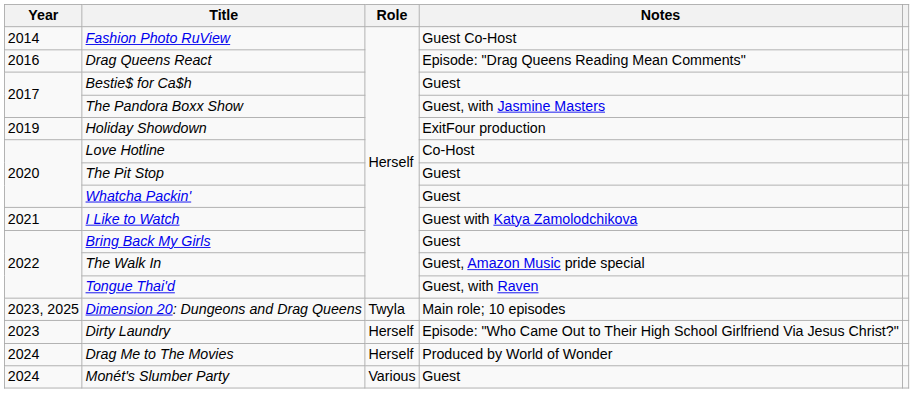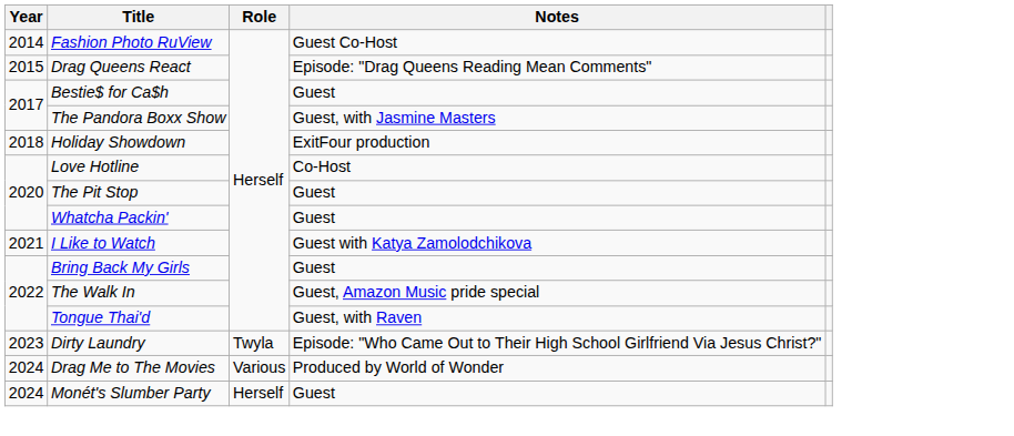 <table class="wikitable">
 <tr>
 <th>Year</th>
 <th>Title</th>
 <th>Role</th>
 <th>Notes</th>
 <th></th>
 </tr>
 <tr>
 <td>2014</td>
 <td><em><a href='#'>Fashion Photo RuView</a></em></td>
 <td rowspan="12">Herself</td>
 <td>Guest Co-Host</td>
 <td style="text-align: center;"></td>
 </tr>
 <tr>
-<td>2016</td>
+<td>2015</td>
 <td><em>Drag Queens React</em></td>
 <td>Episode: "Drag Queens Reading Mean Comments"</td>
 <td style="text-align: center;"></td>
 </tr>
 <tr>
 <td rowspan="2">2017</td>
 <td><em>Bestie$ for Ca$h</em></td>
 <td>Guest</td>
 <td style="text-align: center;"></td>
 </tr>
 <tr>
 <td><em>The Pandora Boxx Show</em></td>
 <td>Guest, with <a href='#'>Jasmine Masters</a></td>
 <td style="text-align: center;"></td>
 </tr>
 <tr>
-<td>2019</td>
+<td>2018</td>
 <td><em>Holiday Showdown</em></td>
 <td>ExitFour production</td>
 <td></td>
 </tr>
 <tr>
 <td rowspan="3">2020</td>
 <td><em>Love Hotline</em></td>
 <td>Co-Host</td>
 <td style="text-align: center;"></td>
 </tr>
 <tr>
 <td><em>The Pit Stop</em></td>
 <td>Guest</td>
 <td style="text-align: center;"></td>
 </tr>
 <tr>
 <td><em><a href='#'>Whatcha Packin'</a></em></td>
 <td>Guest</td>
 <td style="text-align: center;"></td>
 </tr>
 <tr>
 <td>2021</td>
 <td><em><a href='#'>I Like to Watch</a></em></td>
 <td>Guest with <a href='#'>Katya Zamolodchikova</a></td>
 <td style="text-align: center;"></td>
 </tr>
 <tr>
 <td rowspan="3">2022</td>
 <td><em><a href='#'>Bring Back My Girls</a></em></td>
 <td>Guest</td>
 <td style="text-align: center;"></td>
 </tr>
 <tr>
 <td><em>The Walk In</em></td>
 <td>Guest, <a href='#'>Amazon Music</a> pride special</td>
 <td style="text-align: center;"></td>
 </tr>
 <tr>
 <td><em><a href='#'>Tongue Thai'd</a></em></td>
 <td>Guest, with <a href='#'>Raven</a></td>
 <td style="text-align: center;"></td>
 </tr>
 <tr>
-<td>2023, 2025</td>
-<td><em><a href='#'>Dimension 20</a>: Dungeons and Drag Queens</em></td>
-<td>Twyla</td>
-<td>Main role; 10 episodes</td>
-<td style="text-align: center;"></td>
-</tr>
-<tr>
 <td>2023</td>
 <td><em>Dirty Laundry</em></td>
-<td>Herself</td>
+<td>Twyla</td>
 <td>Episode: "Who Came Out to Their High School Girlfriend Via Jesus Christ?"</td>
 <td style="text-align: center;"></td>
 </tr>
 <tr>
 <td>2024</td>
 <td><em>Drag Me to The Movies</em></td>
-<td>Herself</td>
+<td>Various</td>
 <td>Produced by World of Wonder</td>
 <td style="text-align: center;"></td>
 </tr>
 <tr>
 <td rowspan="4">2024</td>
 <td><em>Monét's Slumber Party</em></td>
-<td>Various</td>
+<td>Herself</td>
 <td>Guest</td>
 <td style="text-align: center;"></td>
 </tr>
 </table>
